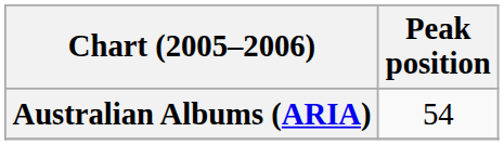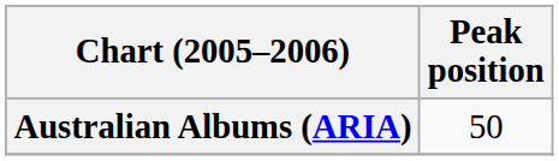 <table class="wikitable sortable plainrowheaders">
 <tr>
 <th scope="col">Chart (2005–2006)</th>
 <th scope="col">Peak<br>position</th>
 </tr>
 <tr>
 <th scope="row">Australian Albums (<a href='#'>ARIA</a>)</th>
-<td align="center">54</td>
+<td align="center">50</td>
 </tr>
 <tr>
 </tr>
 <tr>
 </tr>
 <tr>
 </tr>
 <tr>
 </tr>
 <tr>
 </tr>
 <tr>
 </tr>
 <tr>
 </tr>
 <tr>
 </tr>
 <tr>
 </tr>
 <tr>
 </tr>
 <tr>
 </tr>
 <tr>
 </tr>
 </table>
